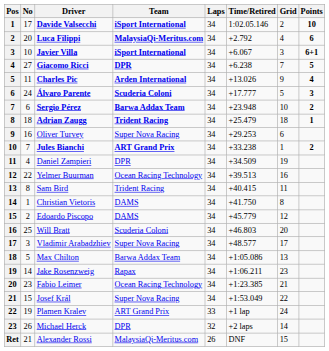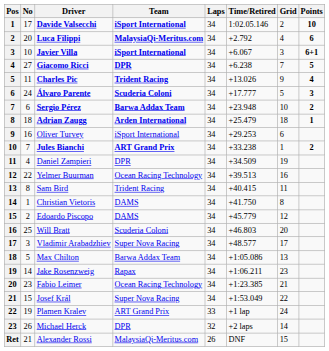 <table class="wikitable" style="font-size: 85%">
 <tr>
 <th>Pos</th>
 <th>No</th>
 <th>Driver</th>
 <th>Team</th>
 <th>Laps</th>
 <th>Time/Retired</th>
 <th>Grid</th>
 <th>Points</th>
 </tr>
 <tr>
 <th>1</th>
 <td align="center">17</td>
 <td> <strong><a href='#'>Davide Valsecchi</a></strong></td>
 <td><strong><a href='#'>iSport International</a></strong></td>
 <td>34</td>
 <td>1:02.05.146</td>
 <td>2</td>
 <td align="center"><strong>10</strong></td>
 </tr>
 <tr>
 <th>2</th>
 <td align="center">20</td>
 <td> <strong><a href='#'>Luca Filippi</a></strong></td>
 <td><strong><a href='#'>MalaysiaQi-Meritus.com</a></strong></td>
 <td>34</td>
 <td>+2.792</td>
 <td>4</td>
 <td align="center"><strong>6</strong></td>
 </tr>
 <tr>
 <th>3</th>
 <td align="center">10</td>
 <td> <strong><a href='#'>Javier Villa</a></strong></td>
 <td><strong><a href='#'>iSport International</a></strong></td>
 <td>34</td>
 <td>+6.067</td>
 <td>3</td>
 <td align="center"><strong>6+1</strong></td>
 </tr>
 <tr>
 <th>4</th>
 <td align="center">27</td>
 <td> <strong><a href='#'>Giacomo Ricci</a></strong></td>
 <td><strong><a href='#'>DPR</a></strong></td>
 <td>34</td>
 <td>+6.238</td>
 <td>7</td>
 <td align="center"><strong>5</strong></td>
 </tr>
 <tr>
 <th>5</th>
 <td align="center">11</td>
 <td> <strong><a href='#'>Charles Pic</a></strong></td>
-<td><strong><a href='#'>Arden International</a></strong></td>
+<td><strong><a href='#'>Trident Racing</a></strong></td>
 <td>34</td>
 <td>+13.026</td>
 <td>9</td>
 <td align="center"><strong>4</strong></td>
 </tr>
 <tr>
 <th>6</th>
 <td align="center">24</td>
 <td> <strong><a href='#'>Álvaro Parente</a></strong></td>
 <td><strong><a href='#'>Scuderia Coloni</a></strong></td>
 <td>34</td>
 <td>+17.777</td>
 <td>5</td>
 <td align="center"><strong>3</strong></td>
 </tr>
 <tr>
 <th>7</th>
 <td align="center">6</td>
 <td> <strong><a href='#'>Sergio Pérez</a></strong></td>
 <td><strong><a href='#'>Barwa Addax Team</a></strong></td>
 <td>34</td>
 <td>+23.948</td>
 <td>10</td>
 <td align="center"><strong>2</strong></td>
 </tr>
 <tr>
 <th>8</th>
 <td align="center">18</td>
 <td> <strong><a href='#'>Adrian Zaugg</a></strong></td>
-<td><strong><a href='#'>Trident Racing</a></strong></td>
+<td><strong><a href='#'>Arden International</a></strong></td>
 <td>34</td>
 <td>+25.479</td>
 <td>18</td>
 <td align="center"><strong>1</strong></td>
 </tr>
 <tr>
 <th>9</th>
 <td align="center">16</td>
 <td> <a href='#'>Oliver Turvey</a></td>
-<td><a href='#'>Super Nova Racing</a></td>
+<td><a href='#'>iSport International</a></td>
 <td>34</td>
 <td>+29.253</td>
 <td>6</td>
 <td></td>
 </tr>
 <tr>
 <th>10</th>
 <td align="center">7</td>
 <td> <strong><a href='#'>Jules Bianchi</a></strong></td>
 <td><strong><a href='#'>ART Grand Prix</a></strong></td>
 <td>34</td>
 <td>+33.238</td>
 <td>1</td>
 <td align="center"><strong>2</strong></td>
 </tr>
 <tr>
 <th>11</th>
 <td align="center">4</td>
 <td> <a href='#'>Daniel Zampieri</a></td>
 <td><a href='#'>DPR</a></td>
 <td>34</td>
 <td>+34.509</td>
 <td>19</td>
 <td></td>
 </tr>
 <tr>
 <th>12</th>
 <td align="center">22</td>
 <td> <a href='#'>Yelmer Buurman</a></td>
 <td><a href='#'>Ocean Racing Technology</a></td>
 <td>34</td>
 <td>+39.513</td>
 <td>16</td>
 <td></td>
 </tr>
 <tr>
 <th>13</th>
 <td align="center">8</td>
 <td> <a href='#'>Sam Bird</a></td>
 <td><a href='#'>Trident Racing</a></td>
 <td>34</td>
 <td>+40.415</td>
 <td>11</td>
 <td></td>
 </tr>
 <tr>
 <th>14</th>
 <td align="center">1</td>
 <td> <a href='#'>Christian Vietoris</a></td>
 <td><a href='#'>DAMS</a></td>
 <td>34</td>
 <td>+41.750</td>
 <td>8</td>
 <td></td>
 </tr>
 <tr>
 <th>15</th>
 <td align="center">2</td>
 <td> <a href='#'>Edoardo Piscopo</a></td>
 <td><a href='#'>DAMS</a></td>
 <td>34</td>
 <td>+45.779</td>
 <td>12</td>
 <td></td>
 </tr>
 <tr>
 <th>16</th>
 <td align="center">25</td>
 <td> <a href='#'>Will Bratt</a></td>
 <td><a href='#'>Scuderia Coloni</a></td>
 <td>34</td>
 <td>+46.803</td>
 <td>20</td>
 <td></td>
 </tr>
 <tr>
 <th>17</th>
 <td align="center">3</td>
 <td> <a href='#'>Vladimir Arabadzhiev</a></td>
 <td><a href='#'>Super Nova Racing</a></td>
 <td>34</td>
 <td>+48.577</td>
 <td>17</td>
 <td></td>
 </tr>
 <tr>
 <th>18</th>
 <td align="center">5</td>
 <td> <a href='#'>Max Chilton</a></td>
 <td><a href='#'>Barwa Addax Team</a></td>
 <td>34</td>
 <td>+1:05.086</td>
 <td>13</td>
 <td></td>
 </tr>
 <tr>
 <th>19</th>
 <td align="center">14</td>
 <td> <a href='#'>Jake Rosenzweig</a></td>
 <td><a href='#'>Rapax</a></td>
 <td>34</td>
 <td>+1:06.211</td>
 <td>23</td>
 <td></td>
 </tr>
 <tr>
 <th>20</th>
 <td align="center">23</td>
 <td> <a href='#'>Fabio Leimer</a></td>
 <td><a href='#'>Ocean Racing Technology</a></td>
 <td>34</td>
 <td>+1:23.385</td>
 <td>21</td>
 <td></td>
 </tr>
 <tr>
 <th>21</th>
 <td align="center">15</td>
 <td> <a href='#'>Josef Král</a></td>
 <td><a href='#'>Super Nova Racing</a></td>
 <td>34</td>
 <td>+1:53.049</td>
 <td>22</td>
 </tr>
 <tr>
 <th>22</th>
 <td align="center">19</td>
 <td> <a href='#'>Plamen Kralev</a></td>
 <td><a href='#'>ART Grand Prix</a></td>
 <td>33</td>
 <td>+1 lap</td>
 <td>24</td>
 <td></td>
 </tr>
 <tr>
 <th>23</th>
 <td align="center">26</td>
 <td> <a href='#'>Michael Herck</a></td>
 <td><a href='#'>DPR</a></td>
 <td>32</td>
 <td>+2 laps</td>
 <td>14</td>
 <td></td>
 </tr>
 <tr>
 <th>Ret</th>
 <td align="center">21</td>
 <td> <a href='#'>Alexander Rossi</a></td>
 <td><a href='#'>MalaysiaQi-Meritus.com</a></td>
 <td>26</td>
 <td>DNF</td>
 <td>15</td>
 <td></td>
 </tr>
 </table>
